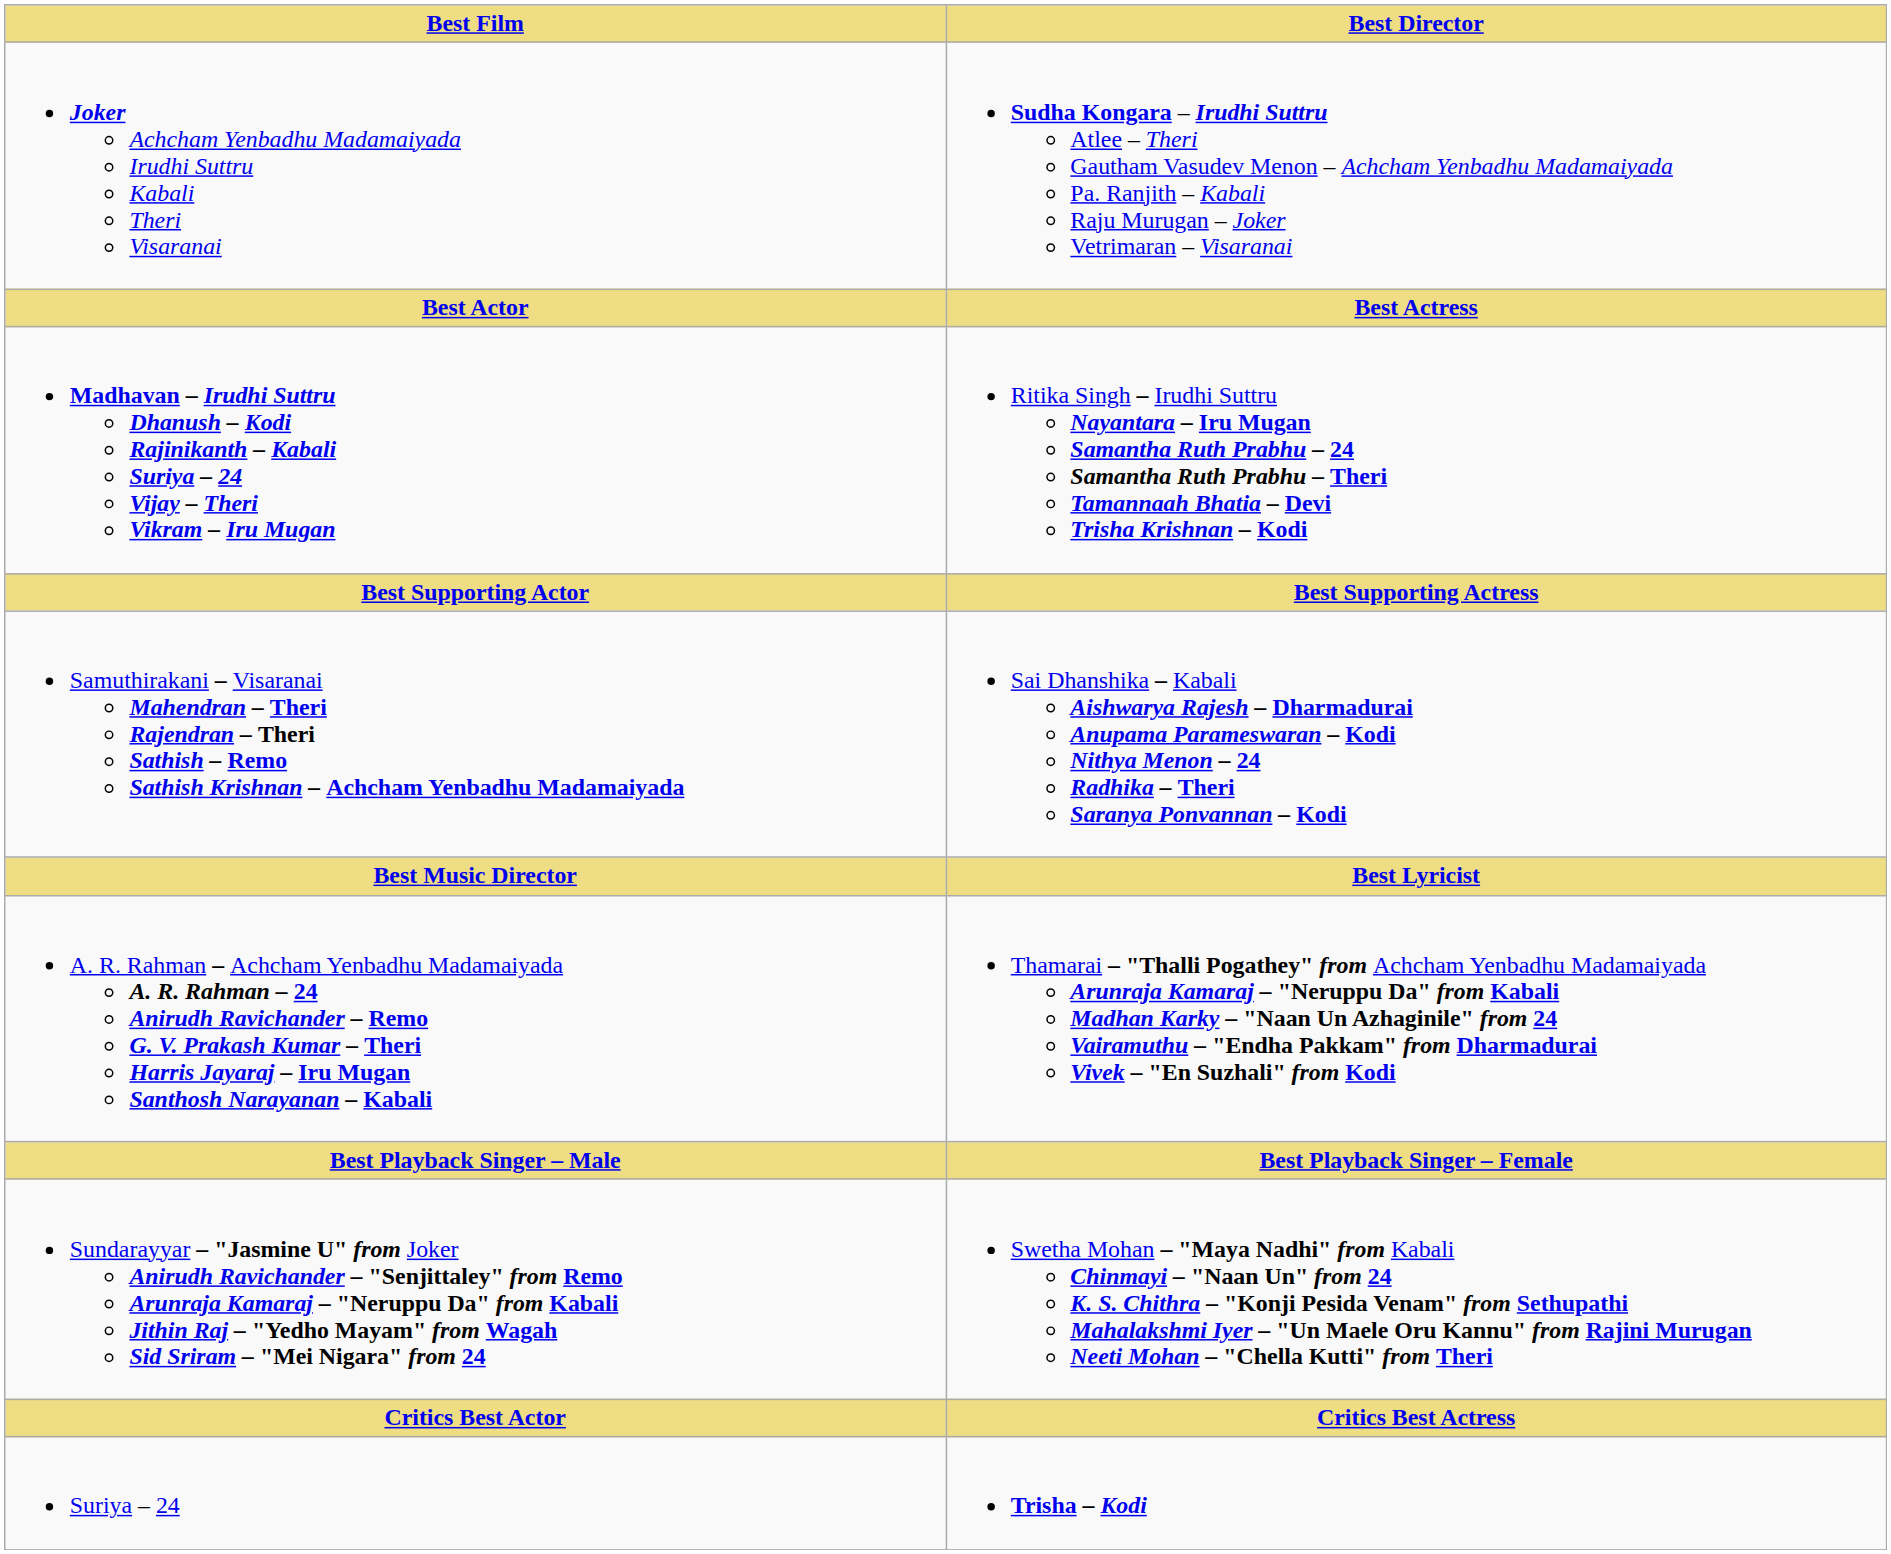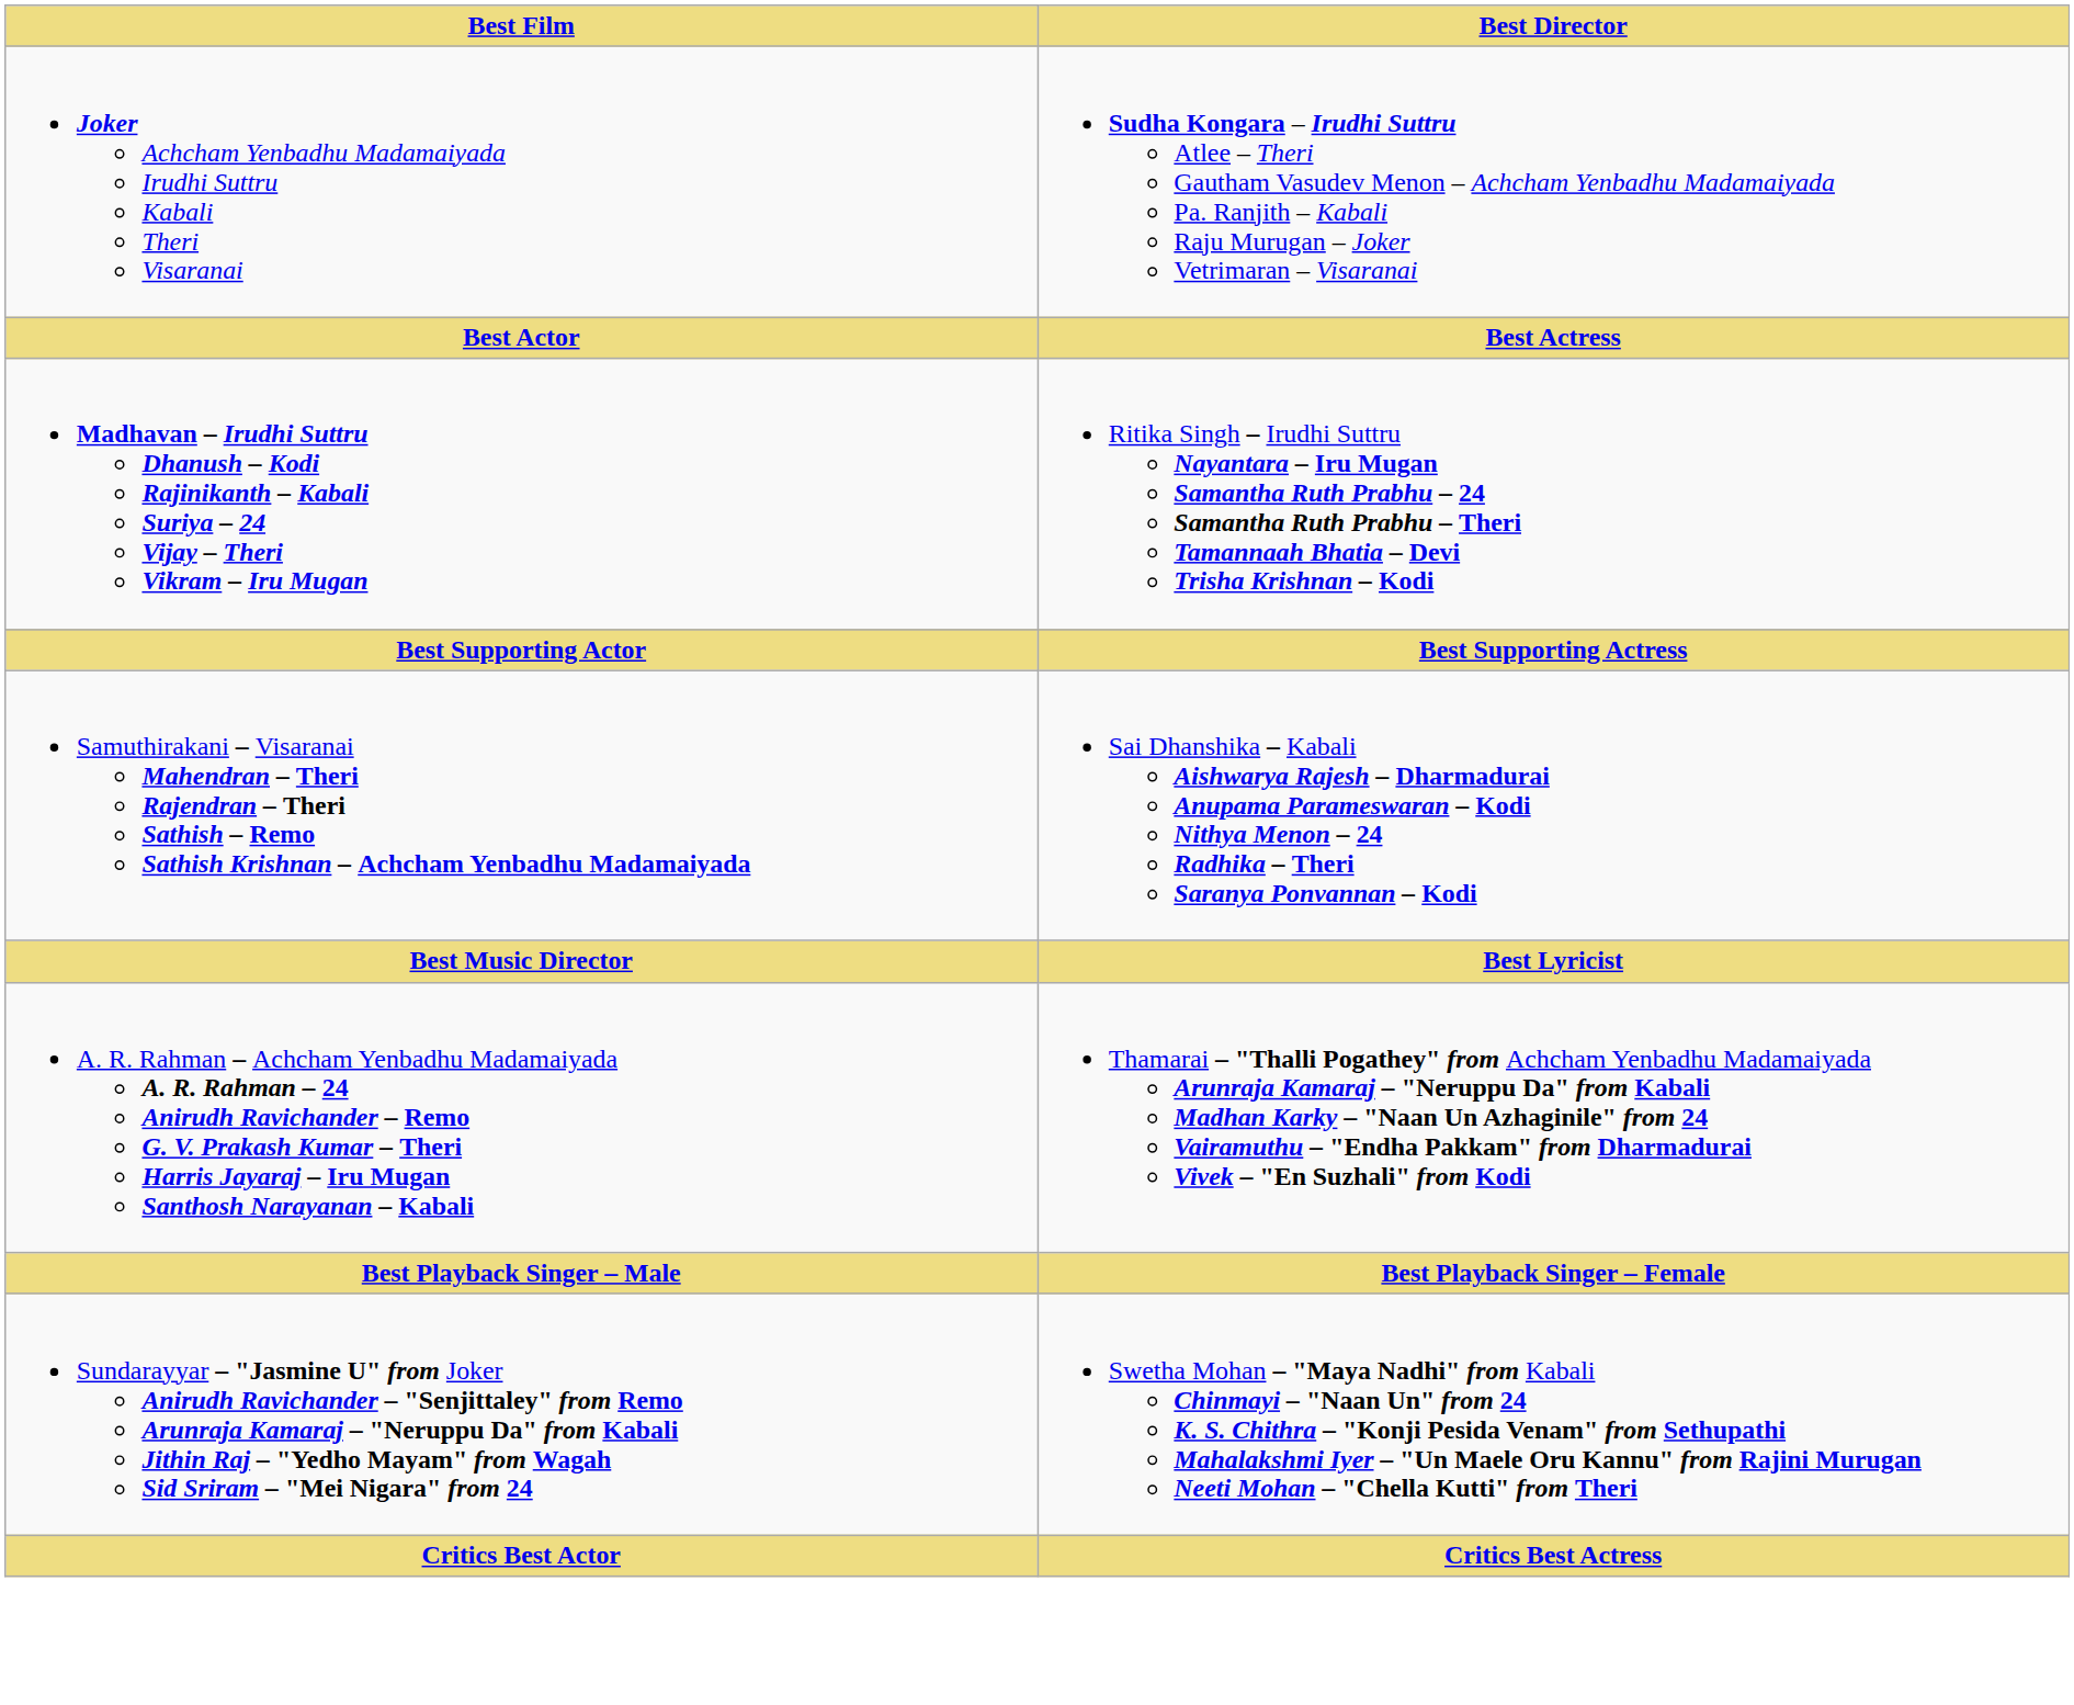 <table class="wikitable" width=100% |>
 <tr>
 <th ! style="background:#eedd82; text-align:center; width:50%;"><a href='#'>Best Film</a></th>
 <th ! style="background:#eedd82; text-align:center; width:50%;"><a href='#'>Best Director</a></th>
 </tr>
 <tr>
 <td valign="top"><br><ul><li><strong><em><a href='#'>Joker</a></em></strong><ul><li><em><a href='#'>Achcham Yenbadhu Madamaiyada</a></em></li><li><em><a href='#'>Irudhi Suttru</a></em></li><li><em><a href='#'>Kabali</a></em></li><li><em><a href='#'>Theri</a></em></li><li><em><a href='#'>Visaranai</a></em></li></ul></li></ul></td>
 <td valign="top"><br><ul><li><strong><a href='#'>Sudha Kongara</a></strong> – <strong><em><a href='#'>Irudhi Suttru</a></em></strong><ul><li><a href='#'>Atlee</a> – <em><a href='#'>Theri</a></em></li><li><a href='#'>Gautham Vasudev Menon</a> – <em><a href='#'>Achcham Yenbadhu Madamaiyada</a></em></li><li><a href='#'>Pa. Ranjith</a> – <em><a href='#'>Kabali</a></em></li><li><a href='#'>Raju Murugan</a> – <em><a href='#'>Joker</a></em></li><li><a href='#'>Vetrimaran</a> – <em><a href='#'>Visaranai</a></em></li></ul></li></ul></td>
 </tr>
 <tr>
 <th ! style="background:#eedd82; text-align:center;"><a href='#'>Best Actor</a></th>
 <th ! style="background:#eedd82; text-align:center;"><a href='#'>Best Actress</a></th>
 </tr>
 <tr>
 <td valign="top"><br><ul><li><strong><a href='#'>Madhavan</a> – <em><a href='#'>Irudhi Suttru</a><strong><em><ul><li><a href='#'>Dhanush</a> – </em><a href='#'>Kodi</a><em></li><li><a href='#'>Rajinikanth</a> – </em><a href='#'>Kabali</a><em></li><li><a href='#'>Suriya</a> – </em><a href='#'>24</a><em></li><li><a href='#'>Vijay</a> – </em><a href='#'>Theri</a><em></li><li><a href='#'>Vikram</a> – </em><a href='#'>Iru Mugan</a><em></li></ul></li></ul></td>
 <td valign="top"><br><ul><li></strong><a href='#'>Ritika Singh</a><strong> – </em></strong><a href='#'>Irudhi Suttru</a><strong><em><ul><li><a href='#'>Nayantara</a> – </em><a href='#'>Iru Mugan</a><em></li><li><a href='#'>Samantha Ruth Prabhu</a> – </em><a href='#'>24</a><em></li><li>Samantha Ruth Prabhu – </em><a href='#'>Theri</a><em></li><li><a href='#'>Tamannaah Bhatia</a> – </em><a href='#'>Devi</a><em></li><li><a href='#'>Trisha Krishnan</a> – <a href='#'></em>Kodi<em></a></li></ul></li></ul></td>
 </tr>
 <tr>
 <th ! style="background:#eedd82; text-align:center;"><a href='#'>Best Supporting Actor</a></th>
 <th ! style="background:#eedd82; text-align:center;"><a href='#'>Best Supporting Actress</a></th>
 </tr>
 <tr>
 <td valign="top"><br><ul><li></strong><a href='#'>Samuthirakani</a><strong> – </em></strong><a href='#'>Visaranai</a><strong><em><ul><li><a href='#'>Mahendran</a> – </em><a href='#'>Theri</a><em></li><li><a href='#'>Rajendran</a> – </em>Theri<em></li><li><a href='#'>Sathish</a> – </em><a href='#'>Remo</a><em></li><li><a href='#'>Sathish Krishnan</a> – </em><a href='#'>Achcham Yenbadhu Madamaiyada</a><em></li></ul></li></ul></td>
 <td valign="top"><br><ul><li></strong><a href='#'>Sai Dhanshika</a><strong> – </em></strong><a href='#'>Kabali</a><strong><em><ul><li><a href='#'>Aishwarya Rajesh</a> – </em><a href='#'>Dharmadurai</a><em></li><li><a href='#'>Anupama Parameswaran</a> – </em><a href='#'>Kodi</a><em></li><li><a href='#'>Nithya Menon</a> – </em><a href='#'>24</a><em></li><li><a href='#'>Radhika</a> – </em><a href='#'>Theri</a><em></li><li><a href='#'>Saranya Ponvannan</a> – </em><a href='#'>Kodi</a><em></li></ul></li></ul></td>
 </tr>
 <tr>
 <th ! style="background:#eedd82; text-align:center;"><a href='#'>Best Music Director</a></th>
 <th ! style="background:#eedd82; text-align:center;"><a href='#'>Best Lyricist</a></th>
 </tr>
 <tr>
 <td><br><ul><li></strong><a href='#'>A. R. Rahman</a><strong> – </em></strong><a href='#'>Achcham Yenbadhu Madamaiyada</a><strong><em><ul><li>A. R. Rahman – </em><a href='#'>24</a><em></li><li><a href='#'>Anirudh Ravichander</a> – </em><a href='#'>Remo</a><em></li><li><a href='#'>G. V. Prakash Kumar</a> – </em><a href='#'>Theri</a><em></li><li><a href='#'>Harris Jayaraj</a> – </em><a href='#'>Iru Mugan</a><em></li><li><a href='#'>Santhosh Narayanan</a> – </em><a href='#'>Kabali</a><em></li></ul></li></ul></td>
 <td valign="top"><br><ul><li></strong><a href='#'>Thamarai</a><strong> – </em>"Thalli Pogathey"<em> from </em></strong><a href='#'>Achcham Yenbadhu Madamaiyada</a><strong><em><ul><li><a href='#'>Arunraja Kamaraj</a> – </em>"Neruppu Da"<em> from </em><a href='#'>Kabali</a><em></li><li><a href='#'>Madhan Karky</a> – </em>"Naan Un Azhaginile"<em> from </em><a href='#'>24</a><em></li><li><a href='#'>Vairamuthu</a> – </em>"Endha Pakkam"<em> from </em><a href='#'>Dharmadurai</a><em></li><li><a href='#'>Vivek</a> – </em>"En Suzhali"<em> from </em><a href='#'>Kodi</a><em></li></ul></li></ul></td>
 </tr>
 <tr>
 <th ! style="background:#eedd82; text-align:center;"><a href='#'>Best Playback Singer – Male</a></th>
 <th ! style="background:#eedd82; text-align:center;"><a href='#'>Best Playback Singer – Female</a></th>
 </tr>
 <tr>
 <td valign="top"><br><ul><li></strong><a href='#'>Sundarayyar</a><strong> – </em>"Jasmine U"<em> from </em></strong><a href='#'>Joker</a><strong><em><ul><li><a href='#'>Anirudh Ravichander</a> – </em>"Senjittaley"<em> from </em><a href='#'>Remo</a><em></li><li><a href='#'>Arunraja Kamaraj</a> – </em>"Neruppu Da"<em> from </em><a href='#'>Kabali</a><em></li><li><a href='#'>Jithin Raj</a> – </em>"Yedho Mayam"<em> from </em><a href='#'>Wagah</a><em></li><li><a href='#'>Sid Sriram</a> – </em>"Mei Nigara"<em> from </em><a href='#'>24</a><em></li></ul></li></ul></td>
 <td valign="top"><br><ul><li></strong><a href='#'>Swetha Mohan</a><strong> – </em>"Maya Nadhi"<em> from </em></strong><a href='#'>Kabali</a><strong><em><ul><li><a href='#'>Chinmayi</a> – </em>"Naan Un"<em> from </em><a href='#'>24</a><em></li><li><a href='#'>K. S. Chithra</a> – </em>"Konji Pesida Venam"<em> from </em><a href='#'>Sethupathi</a><em></li><li><a href='#'>Mahalakshmi Iyer</a> – </em>"Un Maele Oru Kannu"<em> from </em><a href='#'>Rajini Murugan</a><em></li><li><a href='#'>Neeti Mohan</a> – </em>"Chella Kutti"<em> from </em><a href='#'>Theri</a><em></li></ul></li></ul></td>
 </tr>
 <tr>
 <th ! style="background:#eedd82; text-align:center;"><a href='#'>Critics Best Actor</a></th>
 <th ! style="background:#eedd82; text-align:center;"><a href='#'></strong>Critics Best Actress<strong></a></th>
 </tr>
-<tr>
-<td><br><ul><li></strong><a href='#'>Suriya</a> – </em><a href='#'>24</a></em></strong></li></ul></td>
-<td><br><ul><li><strong><a href='#'>Trisha</a> – <em><a href='#'>Kodi</a><strong><em></li></ul></td>
-</tr>
 </table>
